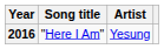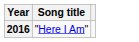 <table class="wikitable plainrowheaders">
 <tr>
 <th scope="col">Year</th>
 <th scope="col">Song title</th>
-<th scope="col">Artist</th>
 <th scope="col" class="unsortable"></th>
 </tr>
 <tr>
 <th scope="row">2016</th>
 <td>"<a href='#'>Here I Am</a>"</td>
-<td><a href='#'>Yesung</a></td>
 <td style="text-align:center"></td>
 </tr>
 </table>
